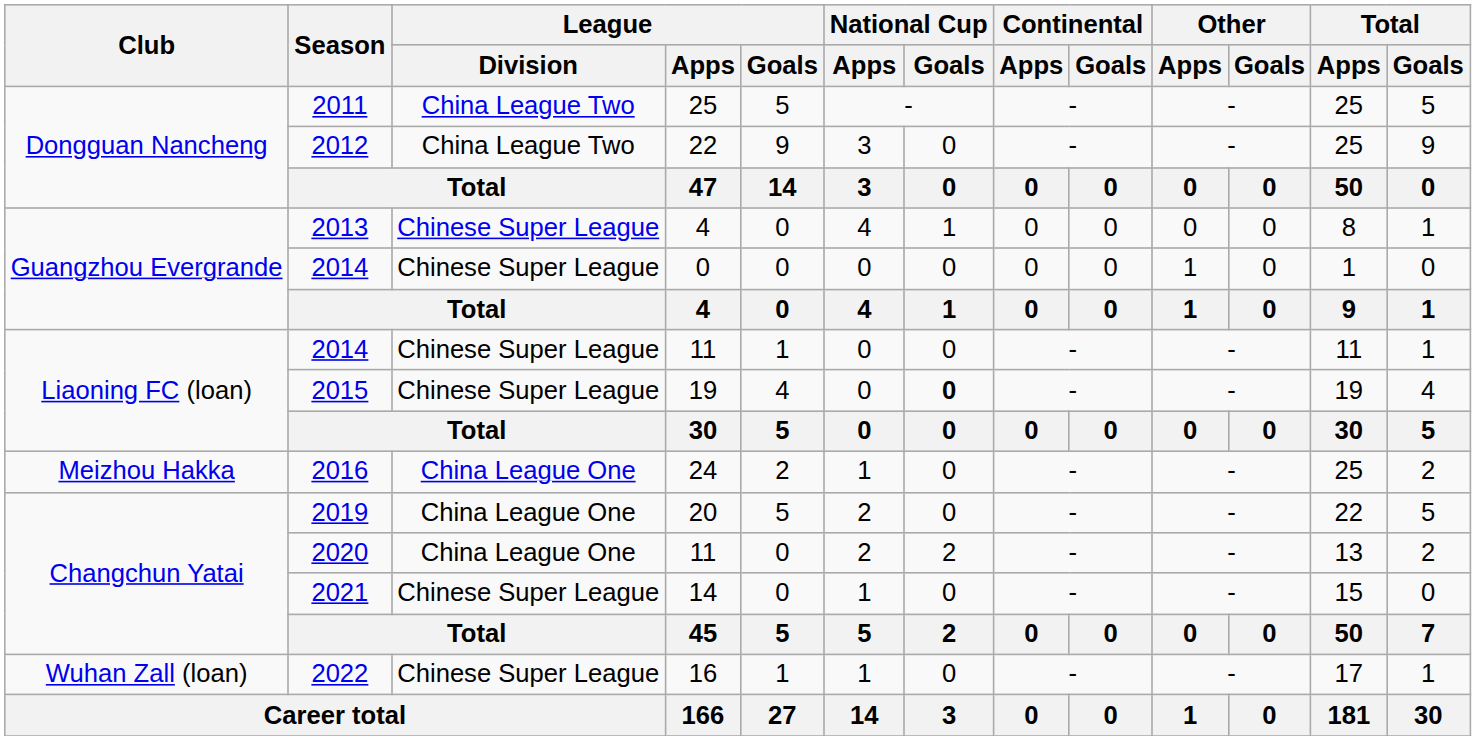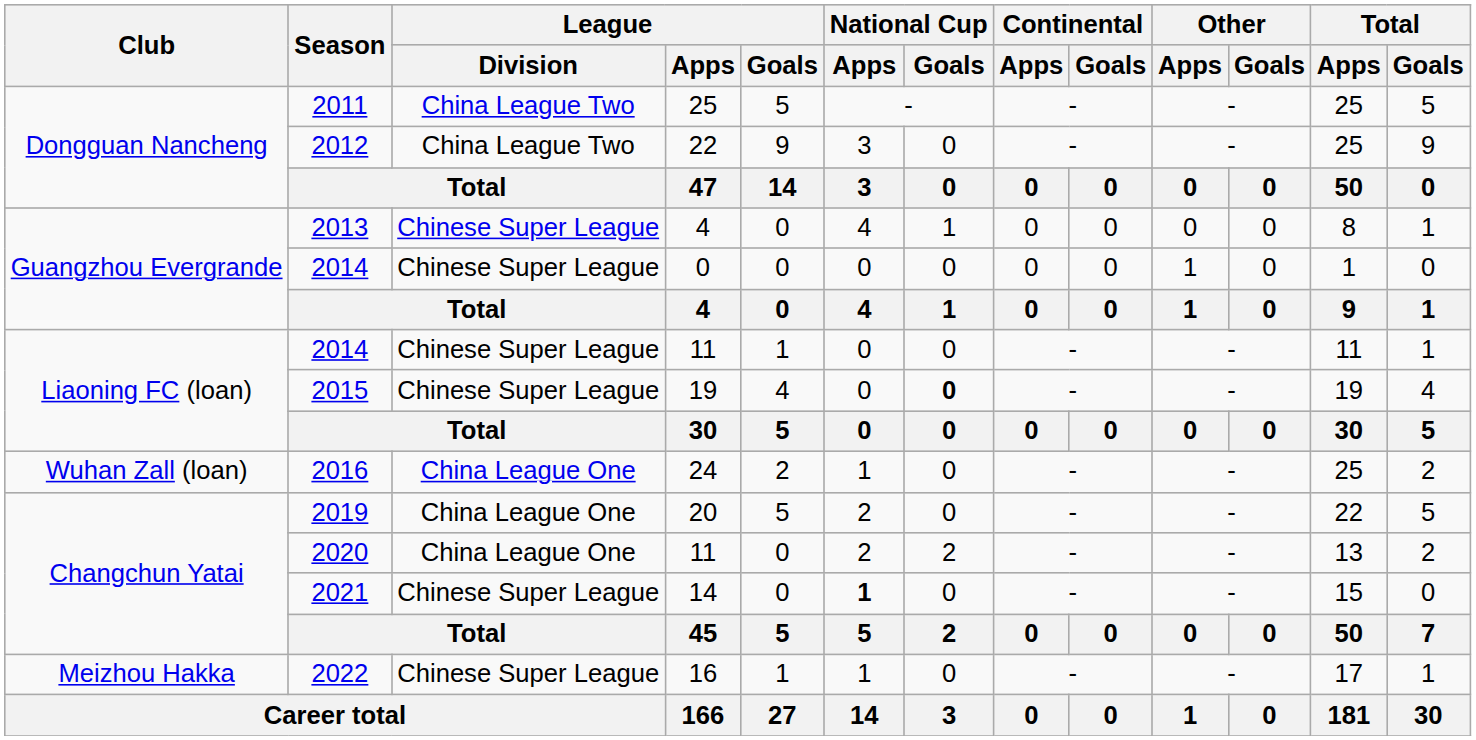 <table class="wikitable" style="text-align: center">
 <tr>
 <th rowspan="2">Club</th>
 <th rowspan="2">Season</th>
 <th colspan="3">League</th>
 <th colspan="2">National Cup</th>
 <th colspan="2">Continental</th>
 <th colspan="2">Other</th>
 <th colspan="2">Total</th>
 </tr>
 <tr>
 <th>Division</th>
 <th>Apps</th>
 <th>Goals</th>
 <th>Apps</th>
 <th>Goals</th>
 <th>Apps</th>
 <th>Goals</th>
 <th>Apps</th>
 <th>Goals</th>
 <th>Apps</th>
 <th>Goals</th>
 </tr>
 <tr>
 <td rowspan=3><a href='#'>Dongguan Nancheng</a></td>
 <td><a href='#'>2011</a></td>
 <td><a href='#'>China League Two</a></td>
 <td>25</td>
 <td>5</td>
 <td colspan="2">-</td>
 <td colspan="2">-</td>
 <td colspan="2">-</td>
 <td>25</td>
 <td>5</td>
 </tr>
 <tr>
 <td><a href='#'>2012</a></td>
 <td>China League Two</td>
 <td>22</td>
 <td>9</td>
 <td>3</td>
 <td>0</td>
 <td colspan="2">-</td>
 <td colspan="2">-</td>
 <td>25</td>
 <td>9</td>
 </tr>
 <tr>
 <th colspan="2">Total</th>
 <th>47</th>
 <th>14</th>
 <th>3</th>
 <th>0</th>
 <th>0</th>
 <th>0</th>
 <th>0</th>
 <th>0</th>
 <th>50</th>
 <th>0</th>
 </tr>
 <tr>
 <td rowspan=3><a href='#'>Guangzhou Evergrande</a></td>
 <td><a href='#'>2013</a></td>
 <td><a href='#'>Chinese Super League</a></td>
 <td>4</td>
 <td>0</td>
 <td>4</td>
 <td>1</td>
 <td>0</td>
 <td>0</td>
 <td>0</td>
 <td>0</td>
 <td>8</td>
 <td>1</td>
 </tr>
 <tr>
 <td><a href='#'>2014</a></td>
 <td>Chinese Super League</td>
 <td>0</td>
 <td>0</td>
 <td>0</td>
 <td>0</td>
 <td>0</td>
 <td>0</td>
 <td>1</td>
 <td>0</td>
 <td>1</td>
 <td>0</td>
 </tr>
 <tr>
 <th colspan="2">Total</th>
 <th>4</th>
 <th>0</th>
 <th>4</th>
 <th>1</th>
 <th>0</th>
 <th>0</th>
 <th>1</th>
 <th>0</th>
 <th>9</th>
 <th>1</th>
 </tr>
 <tr>
 <td rowspan=3><a href='#'>Liaoning FC</a> (loan)</td>
 <td><a href='#'>2014</a></td>
 <td>Chinese Super League</td>
 <td>11</td>
 <td>1</td>
 <td>0</td>
 <td>0</td>
 <td colspan="2">-</td>
 <td colspan="2">-</td>
 <td>11</td>
 <td>1</td>
 </tr>
 <tr>
 <td><a href='#'>2015</a></td>
 <td>Chinese Super League</td>
 <td>19</td>
 <td>4</td>
 <td>0</td>
 <td><strong>0</strong></td>
 <td colspan="2">-</td>
 <td colspan="2">-</td>
 <td>19</td>
 <td>4</td>
 </tr>
 <tr>
 <th colspan="2">Total</th>
 <th>30</th>
 <th>5</th>
 <th>0</th>
 <th>0</th>
 <th>0</th>
 <th>0</th>
 <th>0</th>
 <th>0</th>
 <th>30</th>
 <th>5</th>
 </tr>
 <tr>
-<td><a href='#'>Meizhou Hakka</a></td>
+<td><a href='#'>Wuhan Zall</a> (loan)</td>
 <td><a href='#'>2016</a></td>
 <td><a href='#'>China League One</a></td>
 <td>24</td>
 <td>2</td>
 <td>1</td>
 <td>0</td>
 <td colspan="2">-</td>
 <td colspan="2">-</td>
 <td>25</td>
 <td>2</td>
 </tr>
 <tr>
 <td rowspan=4><a href='#'>Changchun Yatai</a></td>
 <td><a href='#'>2019</a></td>
 <td>China League One</td>
 <td>20</td>
 <td>5</td>
 <td>2</td>
 <td>0</td>
 <td colspan="2">-</td>
 <td colspan="2">-</td>
 <td>22</td>
 <td>5</td>
 </tr>
 <tr>
 <td><a href='#'>2020</a></td>
 <td>China League One</td>
 <td>11</td>
 <td>0</td>
 <td>2</td>
 <td>2</td>
 <td colspan="2">-</td>
 <td colspan="2">-</td>
 <td>13</td>
 <td>2</td>
 </tr>
 <tr>
 <td><a href='#'>2021</a></td>
 <td>Chinese Super League</td>
 <td>14</td>
 <td>0</td>
-<td>1</td>
+<td><strong>1</strong></td>
 <td>0</td>
 <td colspan="2">-</td>
 <td colspan="2">-</td>
 <td>15</td>
 <td>0</td>
 </tr>
 <tr>
 <th colspan="2">Total</th>
 <th>45</th>
 <th>5</th>
 <th>5</th>
 <th>2</th>
 <th>0</th>
 <th>0</th>
 <th>0</th>
 <th>0</th>
 <th>50</th>
 <th>7</th>
 </tr>
 <tr>
-<td><a href='#'>Wuhan Zall</a> (loan)</td>
+<td><a href='#'>Meizhou Hakka</a></td>
 <td><a href='#'>2022</a></td>
 <td>Chinese Super League</td>
 <td>16</td>
 <td>1</td>
 <td>1</td>
 <td>0</td>
 <td colspan="2">-</td>
 <td colspan="2">-</td>
 <td>17</td>
 <td>1</td>
 </tr>
 <tr>
 <th colspan=3>Career total</th>
 <th>166</th>
 <th>27</th>
 <th>14</th>
 <th>3</th>
 <th>0</th>
 <th>0</th>
 <th>1</th>
 <th>0</th>
 <th>181</th>
 <th>30</th>
 </tr>
 </table>
